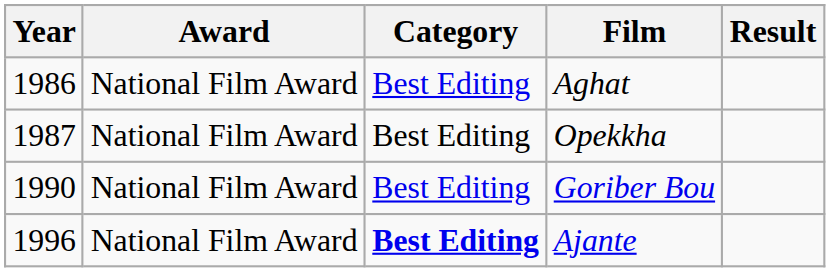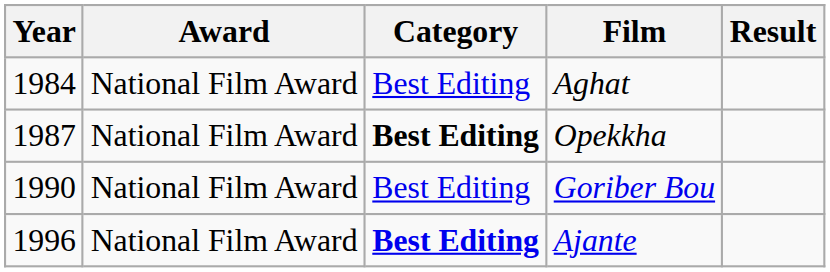 <table class="wikitable" style="font-size: 95%;">
 <tr>
 <th>Year</th>
 <th>Award</th>
 <th>Category</th>
 <th>Film</th>
 <th>Result</th>
 </tr>
 <tr>
-<td>1986</td>
+<td>1984</td>
 <td>National Film Award</td>
 <td><a href='#'>Best Editing</a></td>
 <td><em>Aghat</em></td>
 <td></td>
 </tr>
 <tr>
 <td>1987</td>
 <td>National Film Award</td>
-<td>Best Editing</td>
+<td><strong>Best Editing</strong></td>
 <td><em>Opekkha</em></td>
 <td></td>
 </tr>
 <tr>
 <td>1990</td>
 <td>National Film Award</td>
 <td><a href='#'>Best Editing</a></td>
 <td><em><a href='#'>Goriber Bou</a></em></td>
 <td></td>
 </tr>
 <tr>
 <td>1996</td>
 <td>National Film Award</td>
 <td><strong><a href='#'>Best Editing</a></strong></td>
 <td><em><a href='#'>Ajante</a></em></td>
 <td></td>
 </tr>
 </table>
